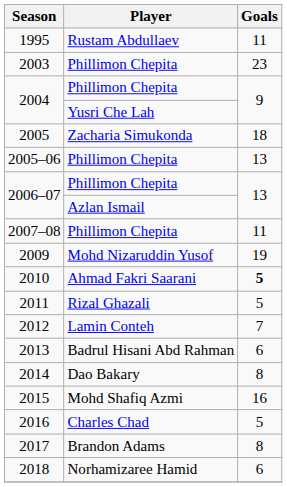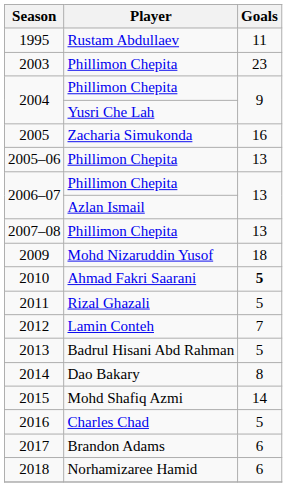 <table class="wikitable">
 <tr>
 <th style="background:; color:; text-align:center;">Season</th>
 <th style="background:; color:; text-align:center;">Player</th>
 <th style="background:; color:; text-align:center;">Goals</th>
 </tr>
 <tr>
 <td align=center>1995</td>
 <td> <a href='#'>Rustam Abdullaev</a></td>
 <td align=center>11</td>
 </tr>
 <tr>
 <td align=center>2003</td>
 <td> <a href='#'>Phillimon Chepita</a></td>
 <td align=center>23</td>
 </tr>
 <tr>
 <td align=center rowspan=2>2004</td>
 <td> <a href='#'>Phillimon Chepita</a></td>
 <td align=center rowspan=2>9</td>
 </tr>
 <tr>
 <td> <a href='#'>Yusri Che Lah</a></td>
 </tr>
 <tr>
 <td align=center>2005</td>
 <td> <a href='#'>Zacharia Simukonda</a></td>
-<td align=center>18</td>
+<td align=center>16</td>
 </tr>
 <tr>
 <td align=center>2005–06</td>
 <td> <a href='#'>Phillimon Chepita</a></td>
 <td align=center>13</td>
 </tr>
 <tr>
 <td align=center rowspan=2>2006–07</td>
 <td> <a href='#'>Phillimon Chepita</a></td>
 <td align=center rowspan=2>13</td>
 </tr>
 <tr>
 <td> <a href='#'>Azlan Ismail</a></td>
 </tr>
 <tr>
 <td align=center>2007–08</td>
 <td> <a href='#'>Phillimon Chepita</a></td>
-<td align=center>11</td>
+<td align=center>13</td>
 </tr>
 <tr>
 <td align=center>2009</td>
 <td> <a href='#'>Mohd Nizaruddin Yusof</a></td>
-<td align=center>19</td>
+<td align=center>18</td>
 </tr>
 <tr>
 <td align=center>2010</td>
 <td> <a href='#'>Ahmad Fakri Saarani</a></td>
 <td align=center><strong>5</strong></td>
 </tr>
 <tr>
 <td align=center>2011</td>
 <td> <a href='#'>Rizal Ghazali</a></td>
 <td align=center>5</td>
 </tr>
 <tr>
 <td align=center>2012</td>
 <td> <a href='#'>Lamin Conteh</a></td>
 <td align=center>7</td>
 </tr>
 <tr>
 <td align=center>2013</td>
 <td> Badrul Hisani Abd Rahman</td>
-<td align=center>6</td>
+<td align=center>5</td>
 </tr>
 <tr>
 <td align=center>2014</td>
 <td> Dao Bakary</td>
 <td align=center>8</td>
 </tr>
 <tr>
 <td align=center>2015</td>
 <td> Mohd Shafiq Azmi</td>
-<td align=center>16</td>
+<td align=center>14</td>
 </tr>
 <tr>
 <td align=center>2016</td>
 <td> <a href='#'>Charles Chad</a></td>
 <td align=center>5</td>
 </tr>
 <tr>
 <td align=center>2017</td>
 <td> Brandon Adams</td>
-<td align=center>8</td>
+<td align=center>6</td>
 </tr>
 <tr>
 <td align=center>2018</td>
 <td> Norhamizaree Hamid</td>
 <td align=center>6</td>
 </tr>
 <tr>
 </tr>
 </table>
